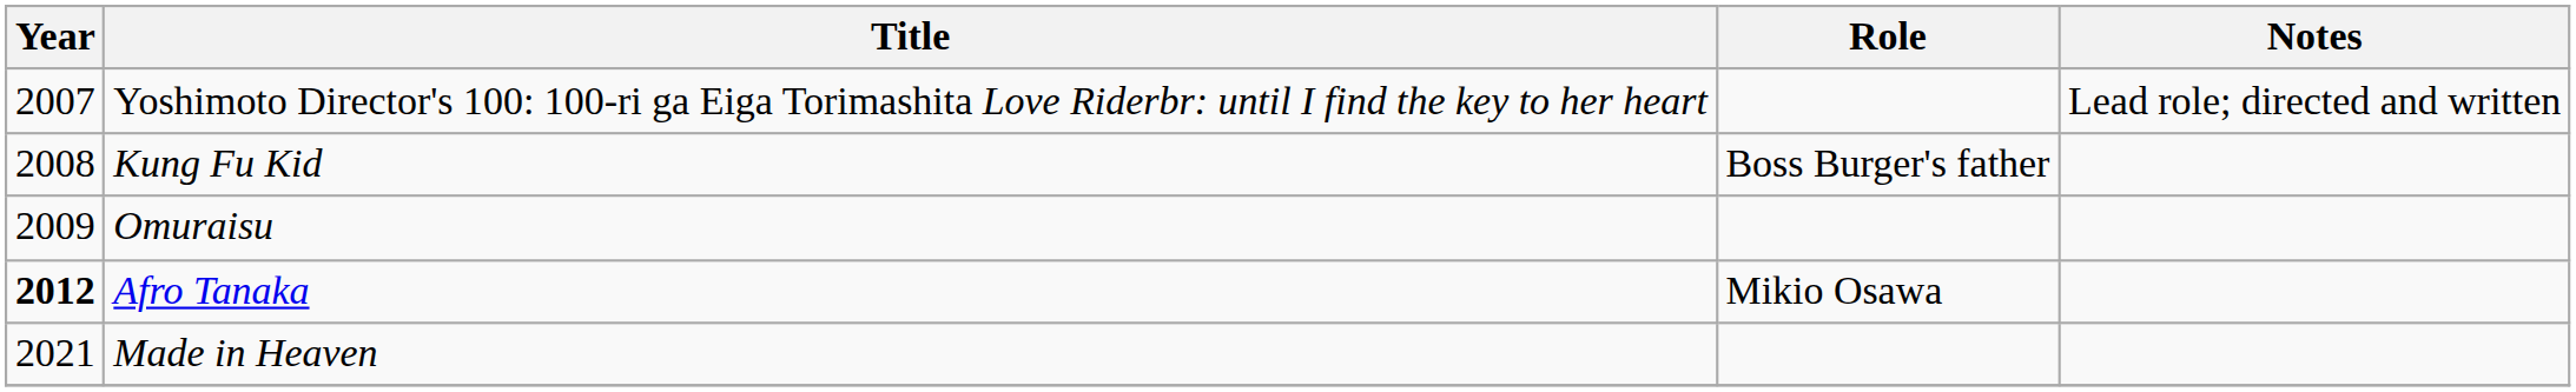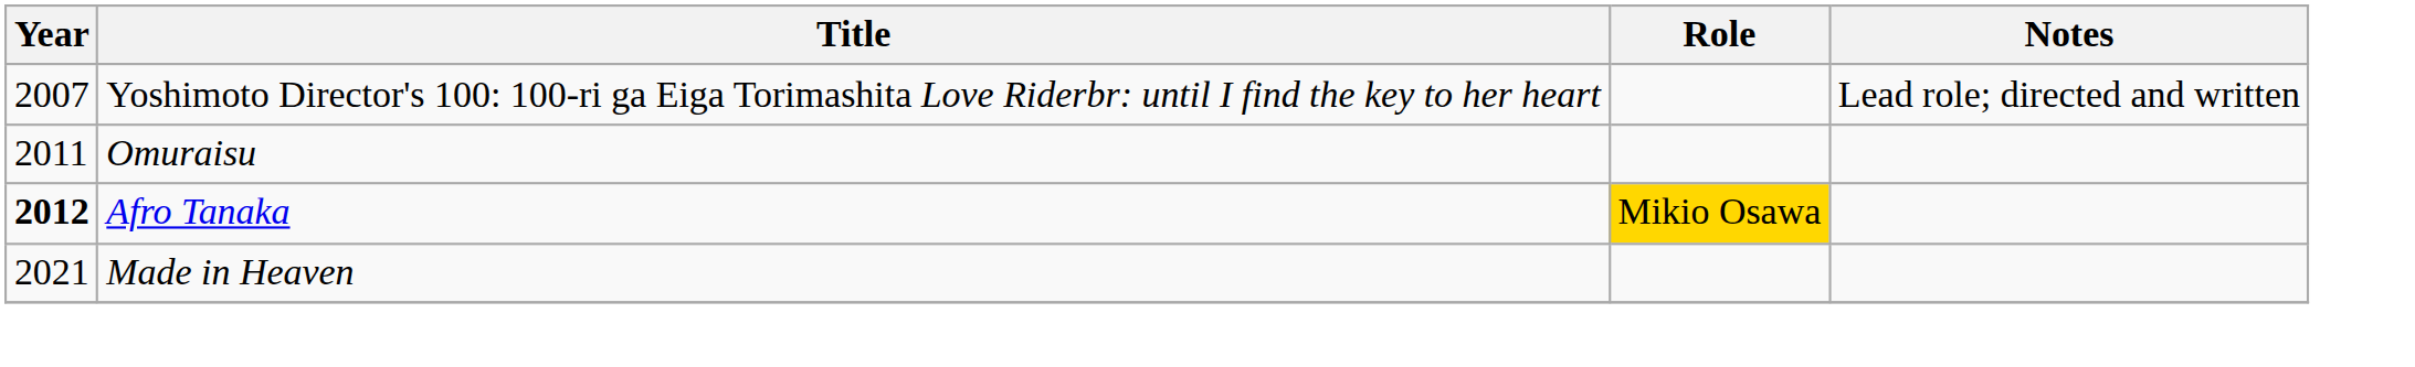 <table class="wikitable">
 <tr>
 <th>Year</th>
 <th>Title</th>
 <th>Role</th>
 <th>Notes</th>
 </tr>
 <tr>
 <td>2007</td>
 <td>Yoshimoto Director's 100: 100-ri ga Eiga Torimashita <em>Love Riderbr: until I find the key to her heart</em></td>
 <td></td>
 <td>Lead role; directed and written</td>
 </tr>
 <tr>
-<td>2008</td>
-<td><em>Kung Fu Kid</em></td>
-<td>Boss Burger's father</td>
-<td></td>
-</tr>
-<tr>
-<td>2009</td>
+<td>2011</td>
 <td><em>Omuraisu</em></td>
 <td></td>
 <td></td>
 </tr>
 <tr>
 <td><strong>2012</strong></td>
 <td><em><a href='#'>Afro Tanaka</a></em></td>
-<td>Mikio Osawa</td>
+<td style="background: gold;">Mikio Osawa</td>
 <td></td>
 </tr>
 <tr>
 <td>2021</td>
 <td><em>Made in Heaven</em></td>
 <td></td>
 <td></td>
 </tr>
 <tr>
 </tr>
 </table>
